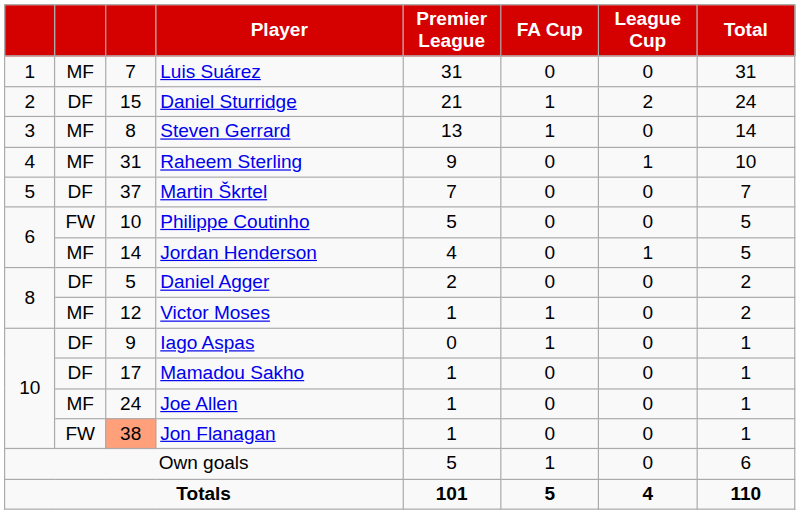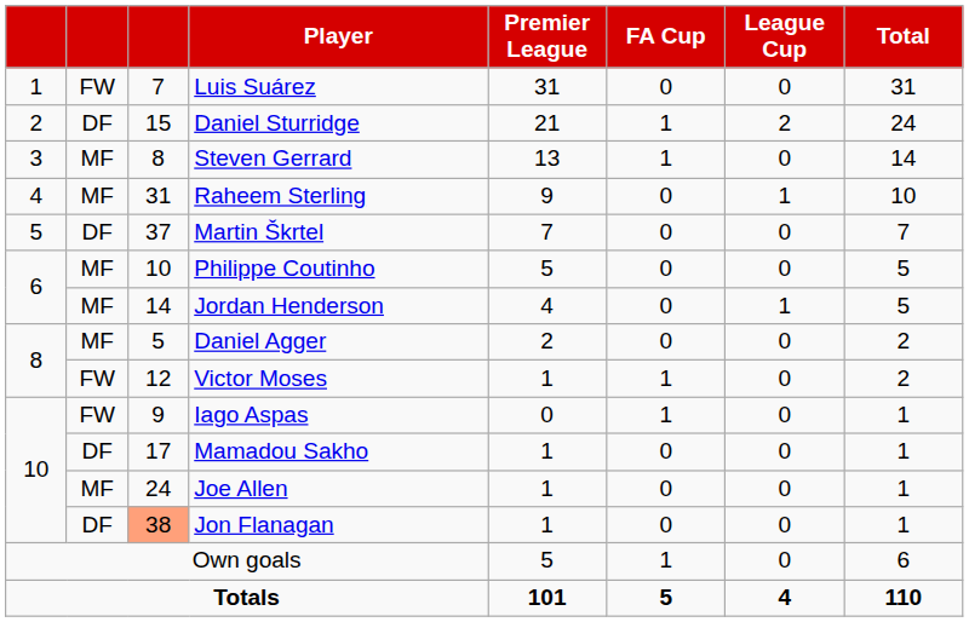 <table class="wikitable" style="text-align: center;">
 <tr>
 <th style="background:#d50000; color:white; width:35px;"></th>
 <th style="background:#d50000; color:white; width:35px;"></th>
 <th style="background:#d50000; color:white; width:35px;"></th>
 <th style="background:#d50000; color:white; width:200px;">Player</th>
 <th style="background:#d50000; color:white; width:75px;">Premier League</th>
 <th style="background:#d50000; color:white; width:75px;">FA Cup</th>
 <th style="background:#d50000; color:white; width:75px;">League Cup</th>
 <th style="background:#d50000; color:white; width:75px;">Total</th>
 </tr>
 <tr>
 <td>1</td>
-<td>MF</td>
+<td>FW</td>
 <td>7</td>
 <td align=left> <a href='#'>Luis Suárez</a></td>
 <td>31</td>
 <td>0</td>
 <td>0</td>
 <td>31</td>
 </tr>
 <tr>
 <td>2</td>
 <td>DF</td>
 <td>15</td>
 <td align=left> <a href='#'>Daniel Sturridge</a></td>
 <td>21</td>
 <td>1</td>
 <td>2</td>
 <td>24</td>
 </tr>
 <tr>
 <td>3</td>
 <td>MF</td>
 <td>8</td>
 <td align=left> <a href='#'>Steven Gerrard</a></td>
 <td>13</td>
 <td>1</td>
 <td>0</td>
 <td>14</td>
 </tr>
 <tr>
 <td>4</td>
 <td>MF</td>
 <td>31</td>
 <td align=left> <a href='#'>Raheem Sterling</a></td>
 <td>9</td>
 <td>0</td>
 <td>1</td>
 <td>10</td>
 </tr>
 <tr>
 <td>5</td>
 <td>DF</td>
 <td>37</td>
 <td align=left> <a href='#'>Martin Škrtel</a></td>
 <td>7</td>
 <td>0</td>
 <td>0</td>
 <td>7</td>
 </tr>
 <tr>
 <td rowspan=2>6</td>
-<td>FW</td>
+<td>MF</td>
 <td>10</td>
 <td align=left> <a href='#'>Philippe Coutinho</a></td>
 <td>5</td>
 <td>0</td>
 <td>0</td>
 <td>5</td>
 </tr>
 <tr>
 <td>MF</td>
 <td>14</td>
 <td align=left> <a href='#'>Jordan Henderson</a></td>
 <td>4</td>
 <td>0</td>
 <td>1</td>
 <td>5</td>
 </tr>
 <tr>
 <td rowspan=2>8</td>
-<td>DF</td>
+<td>MF</td>
 <td>5</td>
 <td align=left> <a href='#'>Daniel Agger</a></td>
 <td>2</td>
 <td>0</td>
 <td>0</td>
 <td>2</td>
 </tr>
 <tr>
-<td>MF</td>
+<td>FW</td>
 <td>12</td>
 <td align=left> <a href='#'>Victor Moses</a></td>
 <td>1</td>
 <td>1</td>
 <td>0</td>
 <td>2</td>
 </tr>
 <tr>
 <td rowspan=4>10</td>
-<td>DF</td>
+<td>FW</td>
 <td>9</td>
 <td align=left> <a href='#'>Iago Aspas</a></td>
 <td>0</td>
 <td>1</td>
 <td>0</td>
 <td>1</td>
 </tr>
 <tr>
 <td>DF</td>
 <td>17</td>
 <td align=left> <a href='#'>Mamadou Sakho</a></td>
 <td>1</td>
 <td>0</td>
 <td>0</td>
 <td>1</td>
 </tr>
 <tr>
 <td>MF</td>
 <td>24</td>
 <td align=left> <a href='#'>Joe Allen</a></td>
 <td>1</td>
 <td>0</td>
 <td>0</td>
 <td>1</td>
 </tr>
 <tr>
-<td>FW</td>
+<td>DF</td>
 <td style="background: lightsalmon;">38</td>
 <td align=left> <a href='#'>Jon Flanagan</a></td>
 <td>1</td>
 <td>0</td>
 <td>0</td>
 <td>1</td>
 </tr>
 <tr>
 <td colspan="4">Own goals</td>
 <td>5</td>
 <td>1</td>
 <td>0</td>
 <td>6</td>
 </tr>
 <tr>
 <td colspan="4"><strong>Totals</strong></td>
 <td><strong>101</strong></td>
 <td><strong>5</strong></td>
 <td><strong>4</strong></td>
 <td><strong>110</strong></td>
 </tr>
 </table>
